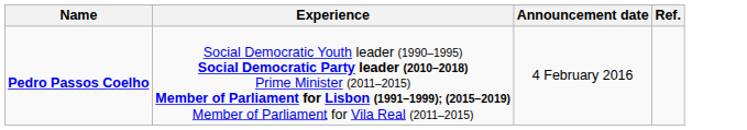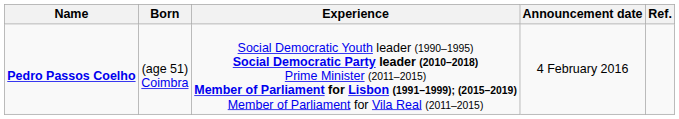 <table class="wikitable" style="text-align:center">
 <tr>
 <th>Name</th>
+<th>Born</th>
 <th>Experience</th>
 <th>Announcement date</th>
 <th class="unsortable">Ref.</th>
 </tr>
 <tr>
 <td><br><strong><a href='#'>Pedro Passos Coelho</a></strong></td>
+<td><br>(age 51)<br><a href='#'>Coimbra</a></td>
 <td><br><a href='#'>Social Democratic Youth</a> leader <small>(1990–1995)</small><br><strong><a href='#'>Social Democratic Party</a> leader <small>(2010–2018)</small></strong><br><a href='#'>Prime Minister</a> <small>(2011–2015)</small><br><strong><a href='#'>Member of Parliament</a> for <a href='#'>Lisbon</a> <small>(1991–1999); (2015–2019)</small></strong><br><a href='#'>Member of Parliament</a> for <a href='#'>Vila Real</a> <small>(2011–2015)</small></td>
 <td>4 February 2016</td>
 <td></td>
 </tr>
 </table>
